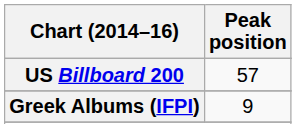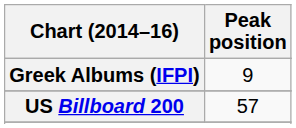 <table class="wikitable sortable plainrowheaders" style="text-align:center">
 <tr>
 <th scope="col">Chart (2014–16)</th>
 <th scope="col">Peak<br>position</th>
+</tr>
+<tr>
+</tr>
+<tr>
+</tr>
+<tr>
+</tr>
+<tr>
+</tr>
+<tr>
+</tr>
+<tr>
+</tr>
+<tr>
+</tr>
+<tr>
+</tr>
+<tr>
+</tr>
+<tr>
+</tr>
+<tr>
+</tr>
+<tr>
+<th scope="row">Greek Albums (<a href='#'>IFPI</a>)</th>
+<td align="center">9</td>
+</tr>
+<tr>
+</tr>
+<tr>
 </tr>
 <tr>
 </tr>
 <tr>
 </tr>
 <tr>
 </tr>
 <tr>
 </tr>
 <tr>
 </tr>
 <tr>
 </tr>
 <tr>
 </tr>
 <tr>
 </tr>
 <tr>
 </tr>
 <tr>
 </tr>
 <tr>
 </tr>
 <tr>
 <th scope="row">US <a href='#'><em>Billboard</em> 200</a></th>
 <td align="center">57</td>
 </tr>
 <tr>
 </tr>
 <tr>
 </tr>
-<tr>
-</tr>
-<tr>
-</tr>
-<tr>
-</tr>
-<tr>
-</tr>
-<tr>
-</tr>
-<tr>
-</tr>
-<tr>
-</tr>
-<tr>
-</tr>
-<tr>
-</tr>
-<tr>
-</tr>
-<tr>
-</tr>
-<tr>
-<th scope="row">Greek Albums (<a href='#'>IFPI</a>)</th>
-<td align="center">9</td>
-</tr>
-<tr>
-</tr>
-<tr>
-</tr>
 </table>
